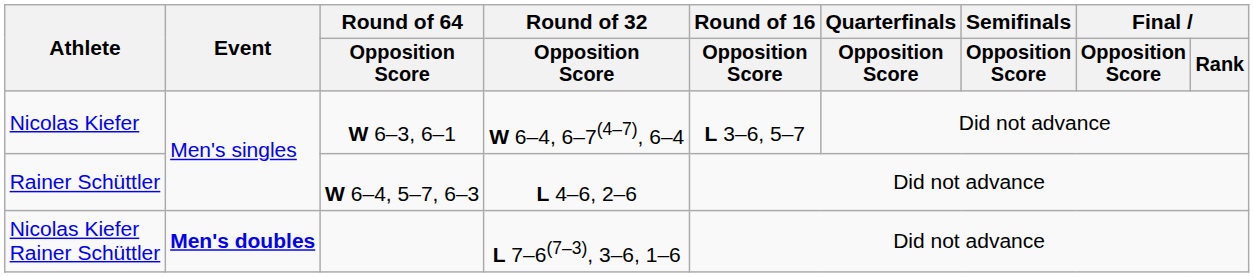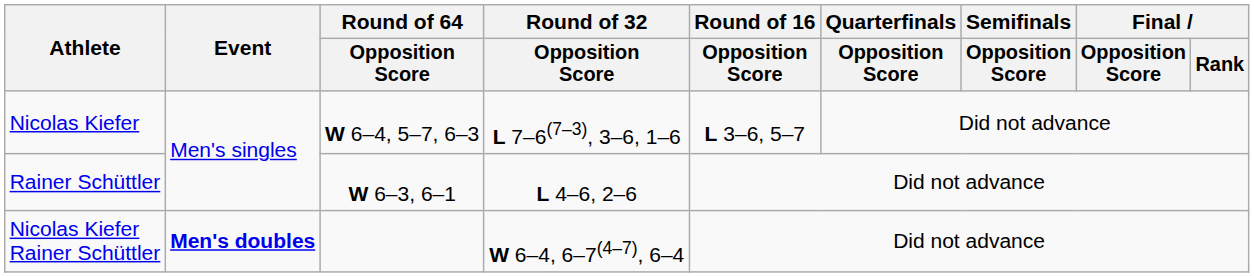 <table class=wikitable style="font-size:90%">
 <tr>
 <th rowspan="2">Athlete</th>
 <th rowspan="2">Event</th>
 <th>Round of 64</th>
 <th>Round of 32</th>
 <th>Round of 16</th>
 <th>Quarterfinals</th>
 <th>Semifinals</th>
 <th colspan=2>Final / </th>
 </tr>
 <tr style="font-size:95%">
 <th>Opposition<br>Score</th>
 <th>Opposition<br>Score</th>
 <th>Opposition<br>Score</th>
 <th>Opposition<br>Score</th>
 <th>Opposition<br>Score</th>
 <th>Opposition<br>Score</th>
 <th>Rank</th>
 </tr>
 <tr align=center>
 <td align=left><a href='#'>Nicolas Kiefer</a></td>
 <td align=left rowspan=2><a href='#'>Men's singles</a></td>
-<td><br><strong>W</strong> 6–3, 6–1</td>
-<td><br><strong>W</strong> 6–4, 6–7<sup>(4–7)</sup>, 6–4</td>
+<td><br><strong>W</strong> 6–4, 5–7, 6–3</td>
+<td><br><strong>L</strong> 7–6<sup>(7–3)</sup>, 3–6, 1–6</td>
 <td><br><strong>L</strong> 3–6, 5–7</td>
 <td colspan=4>Did not advance</td>
 </tr>
 <tr align=center>
 <td align=left><a href='#'>Rainer Schüttler</a></td>
-<td><br><strong>W</strong> 6–4, 5–7, 6–3</td>
+<td><br><strong>W</strong> 6–3, 6–1</td>
 <td><br><strong>L</strong> 4–6, 2–6</td>
 <td colspan=5>Did not advance</td>
 </tr>
 <tr align=center>
 <td align=left><a href='#'>Nicolas Kiefer</a><br><a href='#'>Rainer Schüttler</a></td>
 <td align=left><strong><a href='#'>Men's doubles</a></strong></td>
 <td></td>
-<td><br><strong>L</strong> 7–6<sup>(7–3)</sup>, 3–6, 1–6</td>
+<td><br><strong>W</strong> 6–4, 6–7<sup>(4–7)</sup>, 6–4</td>
 <td colspan=5>Did not advance</td>
 </tr>
 </table>
